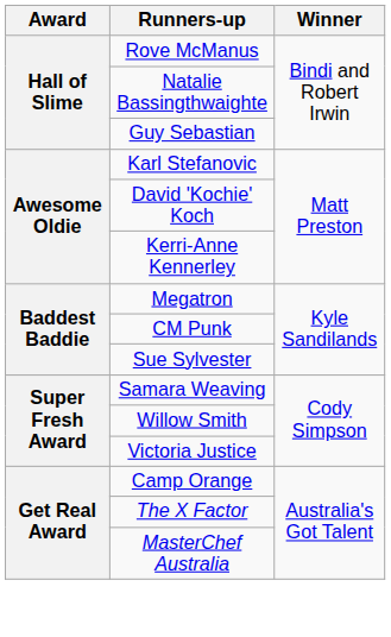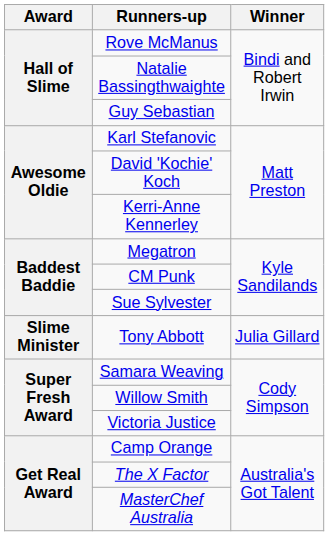 <table class="wikitable plainrowheaders" style="text-align:center; width:20%;">
 <tr>
 <th scope="col" style="width:05%;">Award</th>
 <th scope="col" style="width:05%;">Runners-up</th>
 <th scope="col" style="width:05%;">Winner</th>
 </tr>
 <tr>
 <th rowspan="3">Hall of Slime</th>
 <td><a href='#'>Rove McManus</a></td>
 <td rowspan="3"><a href='#'>Bindi</a> and Robert Irwin</td>
 </tr>
 <tr>
 <td><a href='#'>Natalie Bassingthwaighte</a></td>
 </tr>
 <tr>
 <td><a href='#'>Guy Sebastian</a></td>
 </tr>
 <tr>
 <th rowspan="3">Awesome Oldie</th>
 <td><a href='#'>Karl Stefanovic</a></td>
 <td rowspan="3"><a href='#'>Matt Preston</a></td>
 </tr>
 <tr>
 <td><a href='#'>David 'Kochie' Koch</a></td>
 </tr>
 <tr>
 <td><a href='#'>Kerri-Anne Kennerley</a></td>
 </tr>
 <tr>
 <th rowspan="3">Baddest Baddie</th>
 <td><a href='#'>Megatron</a></td>
 <td rowspan="3"><a href='#'>Kyle Sandilands</a></td>
 </tr>
 <tr>
 <td><a href='#'>CM Punk</a></td>
 </tr>
 <tr>
 <td><a href='#'>Sue Sylvester</a></td>
 </tr>
 <tr>
+<th>Slime Minister</th>
+<td><a href='#'>Tony Abbott</a></td>
+<td><a href='#'>Julia Gillard</a></td>
+</tr>
+<tr>
 <th rowspan="3">Super Fresh Award</th>
 <td><a href='#'>Samara Weaving</a></td>
 <td rowspan="3"><a href='#'>Cody Simpson</a></td>
 </tr>
 <tr>
 <td><a href='#'>Willow Smith</a></td>
 </tr>
 <tr>
 <td><a href='#'>Victoria Justice</a></td>
 </tr>
 <tr>
 <th rowspan="3">Get Real Award</th>
 <td><a href='#'>Camp Orange</a></td>
 <td rowspan="3"><a href='#'>Australia's Got Talent</a></td>
 </tr>
 <tr>
 <td><em><a href='#'>The X Factor</a></em></td>
 </tr>
 <tr>
 <td><em><a href='#'>MasterChef Australia</a></em></td>
 </tr>
 </table>
